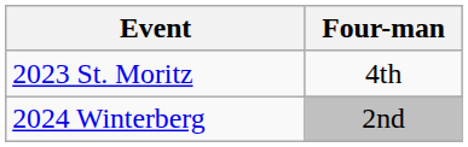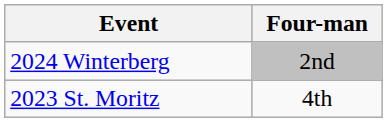 <table class="wikitable" style="text-align:center">
 <tr>
 <th style="width:160px">Event</th>
 <th style="width:80px">Four-man</th>
 </tr>
 <tr>
+<td style="text-align:left"> <a href='#'>2024 Winterberg</a></td>
+<td style="background:silver">2nd</td>
+</tr>
+<tr>
 <td style="text-align:left"> <a href='#'>2023 St. Moritz</a></td>
 <td>4th</td>
 </tr>
-<tr>
-<td style="text-align:left"> <a href='#'>2024 Winterberg</a></td>
-<td style="background:silver">2nd</td>
-</tr>
 </table>
